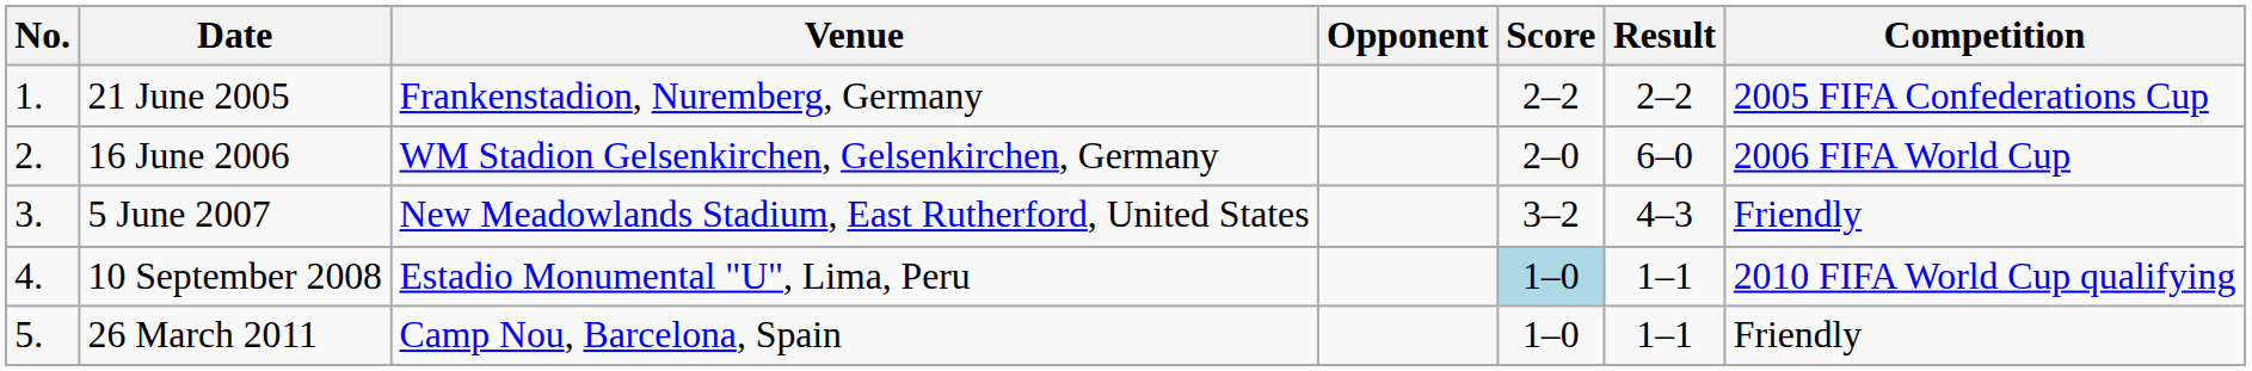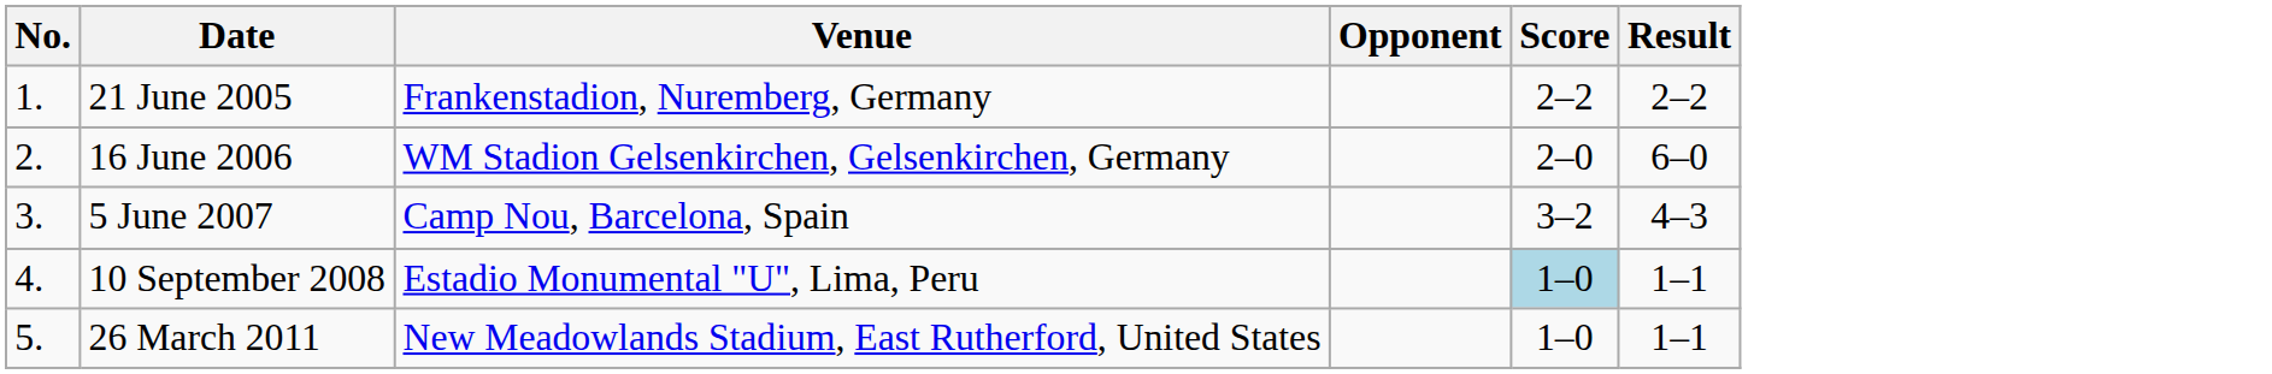 <table class="wikitable sortable">
 <tr>
 <th>No.</th>
 <th>Date</th>
 <th>Venue</th>
 <th>Opponent</th>
 <th>Score</th>
 <th>Result</th>
-<th>Competition</th>
 </tr>
 <tr>
 <td>1.</td>
 <td>21 June 2005</td>
 <td><a href='#'>Frankenstadion</a>, <a href='#'>Nuremberg</a>, Germany</td>
 <td></td>
 <td style="text-align:center;">2–2</td>
 <td style="text-align:center;">2–2</td>
-<td><a href='#'>2005 FIFA Confederations Cup</a></td>
 </tr>
 <tr>
 <td>2.</td>
 <td>16 June 2006</td>
 <td><a href='#'>WM Stadion Gelsenkirchen</a>, <a href='#'>Gelsenkirchen</a>, Germany</td>
 <td></td>
 <td style="text-align:center;">2–0</td>
 <td style="text-align:center;">6–0</td>
-<td><a href='#'>2006 FIFA World Cup</a></td>
 </tr>
 <tr>
 <td>3.</td>
 <td>5 June 2007</td>
-<td><a href='#'>New Meadowlands Stadium</a>, <a href='#'>East Rutherford</a>, United States</td>
+<td><a href='#'>Camp Nou</a>, <a href='#'>Barcelona</a>, Spain</td>
 <td></td>
 <td style="text-align:center;">3–2</td>
 <td style="text-align:center;">4–3</td>
-<td><a href='#'>Friendly</a></td>
 </tr>
 <tr>
 <td>4.</td>
 <td>10 September 2008</td>
 <td><a href='#'>Estadio Monumental "U"</a>, Lima, Peru</td>
 <td></td>
 <td style="background: lightblue; text-align:center;">1–0</td>
 <td style="text-align:center;">1–1</td>
-<td><a href='#'>2010 FIFA World Cup qualifying</a></td>
 </tr>
 <tr>
 <td>5.</td>
 <td>26 March 2011</td>
-<td><a href='#'>Camp Nou</a>, <a href='#'>Barcelona</a>, Spain</td>
+<td><a href='#'>New Meadowlands Stadium</a>, <a href='#'>East Rutherford</a>, United States</td>
 <td></td>
 <td style="text-align:center;">1–0</td>
 <td style="text-align:center;">1–1</td>
-<td>Friendly</td>
 </tr>
 </table>
